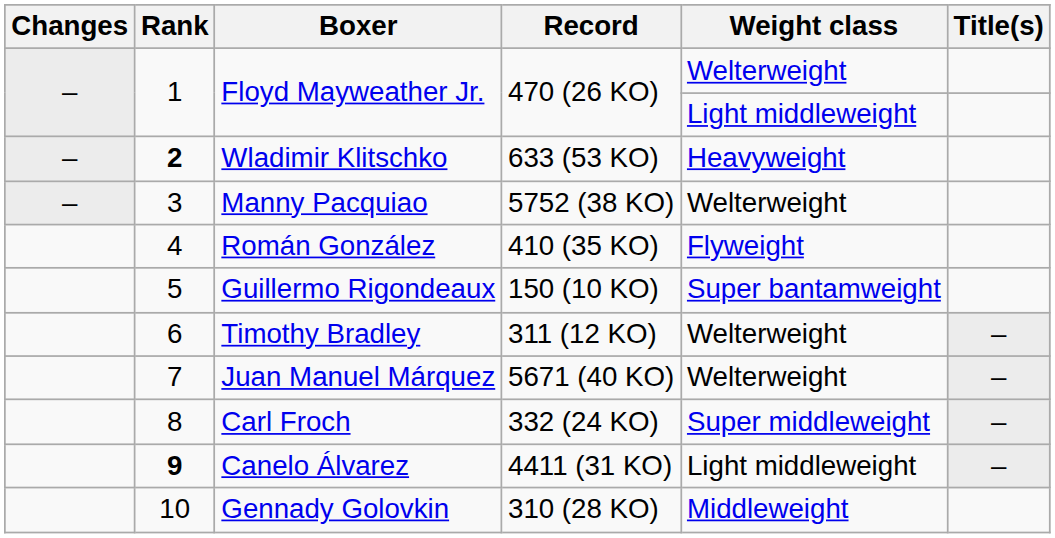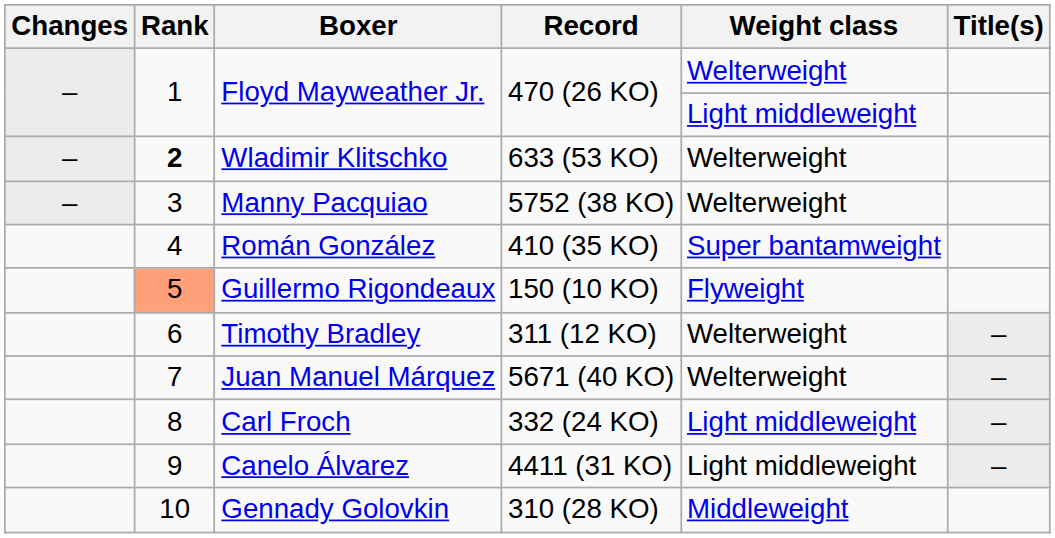 <table class="wikitable ">
 <tr>
 <th>Changes</th>
 <th>Rank</th>
 <th>Boxer</th>
 <th>Record</th>
 <th>Weight class</th>
 <th>Title(s)</th>
 </tr>
 <tr>
 <td rowspan=2 align=center bgcolor=#ECECEC>–</td>
 <td rowspan=2 align=center>1</td>
 <td rowspan=2><a href='#'>Floyd Mayweather Jr.</a></td>
 <td rowspan=2>470 (26 KO)</td>
 <td><a href='#'>Welterweight</a></td>
 <td></td>
 </tr>
 <tr>
 <td><a href='#'>Light middleweight</a></td>
 <td></td>
 </tr>
 <tr>
 <td align=center bgcolor=#ECECEC>–</td>
 <td align=center><strong>2</strong></td>
 <td><a href='#'>Wladimir Klitschko</a></td>
 <td>633 (53 KO)</td>
-<td><a href='#'>Heavyweight</a></td>
+<td>Welterweight</td>
 <td></td>
 </tr>
 <tr>
 <td align=center bgcolor=#ECECEC>–</td>
 <td align=center>3</td>
 <td><a href='#'>Manny Pacquiao</a></td>
 <td>5752 (38 KO)</td>
 <td>Welterweight</td>
 <td></td>
 </tr>
 <tr>
 <td align=center></td>
 <td align=center>4</td>
 <td><a href='#'>Román González</a></td>
 <td>410 (35 KO)</td>
-<td><a href='#'>Flyweight</a></td>
+<td><a href='#'>Super bantamweight</a></td>
 <td></td>
 </tr>
 <tr>
 <td align=center></td>
-<td align=center>5</td>
+<td align=center style="background: lightsalmon;">5</td>
 <td><a href='#'>Guillermo Rigondeaux</a></td>
 <td>150 (10 KO)</td>
-<td><a href='#'>Super bantamweight</a></td>
+<td><a href='#'>Flyweight</a></td>
 <td></td>
 </tr>
 <tr>
 <td align=center></td>
 <td align=center>6</td>
 <td><a href='#'>Timothy Bradley</a></td>
 <td>311 (12 KO)</td>
 <td>Welterweight</td>
 <td align=center bgcolor=#ECECEC data-sort-value="Z">–</td>
 </tr>
 <tr>
 <td align=center></td>
 <td align=center>7</td>
 <td><a href='#'>Juan Manuel Márquez</a></td>
 <td>5671 (40 KO)</td>
 <td>Welterweight</td>
 <td align=center bgcolor=#ECECEC data-sort-value="Z">–</td>
 </tr>
 <tr>
 <td align=center></td>
 <td align=center>8</td>
 <td><a href='#'>Carl Froch</a></td>
 <td>332 (24 KO)</td>
-<td><a href='#'>Super middleweight</a></td>
+<td><a href='#'>Light middleweight</a></td>
 <td align=center bgcolor=#ECECEC data-sort-value="Z">–</td>
 </tr>
 <tr>
 <td align=center></td>
-<td align=center><strong>9</strong></td>
+<td align=center>9</td>
 <td><a href='#'>Canelo Álvarez</a></td>
 <td>4411 (31 KO)</td>
 <td>Light middleweight</td>
 <td align=center bgcolor=#ECECEC data-sort-value="Z">–</td>
 </tr>
 <tr>
 <td align=center></td>
 <td align=center>10</td>
 <td><a href='#'>Gennady Golovkin</a></td>
 <td>310 (28 KO)</td>
 <td><a href='#'>Middleweight</a></td>
 <td></td>
 </tr>
 </table>
